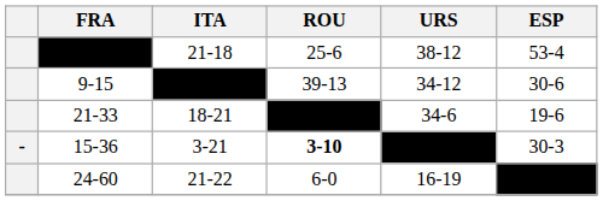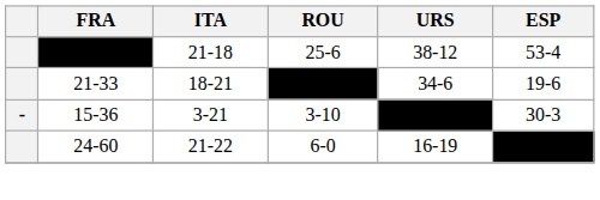 <table align="left" width="420" cellspacing="0" cellpadding="3" style="background-color: #f9f9f9; font-size: 85%; text-align: center" class="wikitable">
 <tr style="background:#00000;">
 <th align="left"> </th>
 <th>FRA</th>
 <th>ITA</th>
 <th>ROU</th>
 <th>URS</th>
 <th>ESP</th>
 </tr>
 <tr ! style="background:#FFFFFF;">
 <th></th>
 <td style="background:#000000">––––</td>
 <td>21-18</td>
 <td>25-6</td>
 <td>38-12</td>
 <td>53-4</td>
 </tr>
 <tr ! style="background:#FFFFFF;">
 <th></th>
-<td>9-15</td>
-<td style="background:#000000">––––</td>
-<td>39-13</td>
-<td>34-12</td>
-<td>30-6</td>
-</tr>
-<tr ! style="background:#FFFFFF;">
-<th></th>
 <td>21-33</td>
 <td>18-21</td>
 <td style="background:#000000">––––</td>
 <td>34-6</td>
 <td>19-6</td>
 </tr>
 <tr ! style="background:#FFFFFF;">
 <th>- </th>
 <td>15-36</td>
 <td>3-21</td>
-<td><strong>3-10</strong></td>
+<td>3-10</td>
 <td style="background:#000000">––––</td>
 <td>30-3</td>
 </tr>
 <tr ! style="background:#FFFFFF;">
 <th></th>
 <td>24-60</td>
 <td>21-22</td>
 <td>6-0</td>
 <td>16-19</td>
 <td style="background:#000000">––––</td>
 </tr>
 <tr>
 </tr>
 </table>
